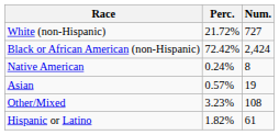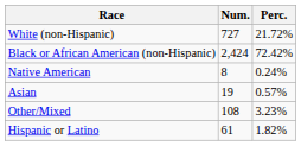 <table class="wikitable">
 <tr>
 <th>Race</th>
+<th>Num.</th>
 <th>Perc.</th>
-<th>Num.</th>
 </tr>
 <tr>
 <td><a href='#'>White</a> (non-Hispanic)</td>
+<td>727</td>
 <td>21.72%</td>
-<td>727</td>
 </tr>
 <tr>
 <td><a href='#'>Black or African American</a> (non-Hispanic)</td>
+<td>2,424</td>
 <td>72.42%</td>
-<td>2,424</td>
 </tr>
 <tr>
 <td><a href='#'>Native American</a></td>
+<td>8</td>
 <td>0.24%</td>
-<td>8</td>
 </tr>
 <tr>
 <td><a href='#'>Asian</a></td>
+<td>19</td>
 <td>0.57%</td>
-<td>19</td>
 </tr>
 <tr>
 <td><a href='#'>Other/Mixed</a></td>
+<td>108</td>
 <td>3.23%</td>
-<td>108</td>
 </tr>
 <tr>
 <td><a href='#'>Hispanic</a> or <a href='#'>Latino</a></td>
+<td>61</td>
 <td>1.82%</td>
-<td>61</td>
 </tr>
 </table>
